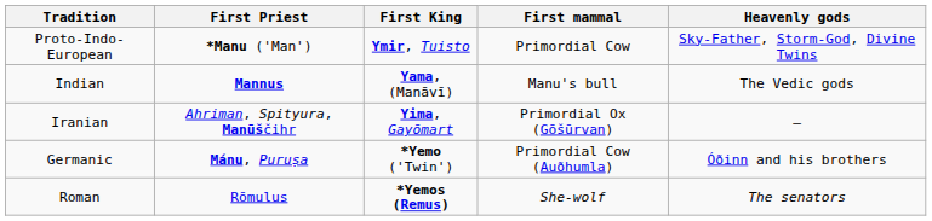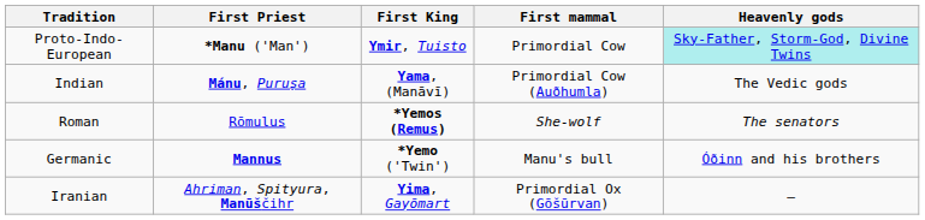 <table class="wikitable" style="text-align: center; margin-left: auto; margin-right: auto; border: none;">
 <tr>
 <th>Tradition</th>
 <th>First Priest</th>
 <th>First King</th>
 <th>First mammal</th>
 <th>Heavenly gods</th>
 </tr>
 <tr>
 <td>Proto-Indo-European</td>
 <td><strong>*Manu</strong> ('Man')</td>
 <td><strong><a href='#'>Ymir</a></strong>, <em><a href='#'>Tuisto</a></em></td>
 <td>Primordial Cow</td>
-<td><a href='#'>Sky-Father</a>, <a href='#'>Storm-God</a>, <a href='#'>Divine Twins</a></td>
+<td style="background: paleturquoise;"><a href='#'>Sky-Father</a>, <a href='#'>Storm-God</a>, <a href='#'>Divine Twins</a></td>
 </tr>
 <tr>
 <td>Indian</td>
+<td><a href='#'><strong>Mánu</strong></a>, <em><a href='#'>Puruṣa</a></em></td>
+<td><strong><a href='#'>Yama</a></strong>, (Manāvī)</td>
+<td>Primordial Cow (<a href='#'>Auðhumla</a>)</td>
+<td>The Vedic gods</td>
+</tr>
+<tr>
+<td>Roman</td>
+<td><a href='#'>Rōmulus</a></td>
+<td><strong>*Yemos (<a href='#'>Remus</a>)</strong></td>
+<td><em>She-wolf</em></td>
+<td><em>The senators</em></td>
+</tr>
+<tr>
+<td>Germanic</td>
 <td><strong><a href='#'>Mannus</a></strong></td>
-<td><strong><a href='#'>Yama</a></strong>, (Manāvī)</td>
+<td><strong>*Yemo</strong> ('Twin')</td>
 <td>Manu's bull</td>
-<td>The Vedic gods</td>
+<td><a href='#'>Óðinn</a> and his brothers</td>
 </tr>
 <tr>
 <td>Iranian</td>
 <td><em><a href='#'>Ahriman</a></em>, <em>Spityura</em>, <a href='#'><strong>Manūš</strong>čihr</a></td>
 <td><a href='#'><strong>Yima</strong></a>, <em><a href='#'>Gayōmart</a></em></td>
 <td>Primordial Ox (<a href='#'>Gōšūrvan</a>)</td>
 <td>–</td>
 </tr>
-<tr>
-<td>Germanic</td>
-<td><a href='#'><strong>Mánu</strong></a>, <em><a href='#'>Puruṣa</a></em></td>
-<td><strong>*Yemo</strong> ('Twin')</td>
-<td>Primordial Cow (<a href='#'>Auðhumla</a>)</td>
-<td><a href='#'>Óðinn</a> and his brothers</td>
-</tr>
-<tr>
-<td>Roman</td>
-<td><a href='#'>Rōmulus</a></td>
-<td><strong>*Yemos (<a href='#'>Remus</a>)</strong></td>
-<td><em>She-wolf</em></td>
-<td><em>The senators</em></td>
-</tr>
 </table>
